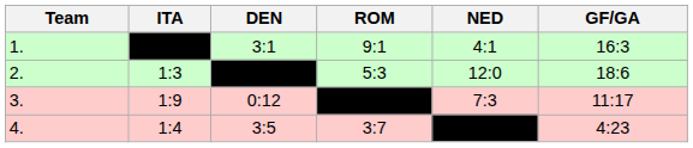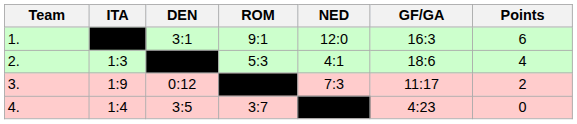 <table class="wikitable" bgcolor="#EFEFFF" width="50%">
 <tr bgcolor="#BCD2EE">
 <th>Team</th>
 <th>ITA</th>
 <th>DEN</th>
 <th>ROM</th>
 <th>NED</th>
 <th>GF/GA</th>
+<th>Points</th>
 </tr>
 <tr bgcolor="#ccffcc" align="center">
 <td align="left">1. </td>
 <td style="background:#000000;"></td>
 <td>3:1</td>
 <td>9:1</td>
-<td>4:1</td>
+<td>12:0</td>
 <td>16:3</td>
+<td>6</td>
 </tr>
 <tr bgcolor="#ccffcc" align="center">
 <td align="left">2. </td>
 <td>1:3</td>
 <td style="background:#000000;"></td>
 <td>5:3</td>
-<td>12:0</td>
+<td>4:1</td>
 <td>18:6</td>
+<td>4</td>
 </tr>
 <tr bgcolor="#ffcccc" align="center">
 <td align="left">3. </td>
 <td>1:9</td>
 <td>0:12</td>
 <td style="background:#000000;"></td>
 <td>7:3</td>
 <td>11:17</td>
+<td>2</td>
 </tr>
 <tr bgcolor="#ffcccc" align="center">
 <td align="left">4. </td>
 <td>1:4</td>
 <td>3:5</td>
 <td>3:7</td>
 <td style="background:#000000;"></td>
 <td>4:23</td>
+<td>0</td>
 </tr>
 </table>
